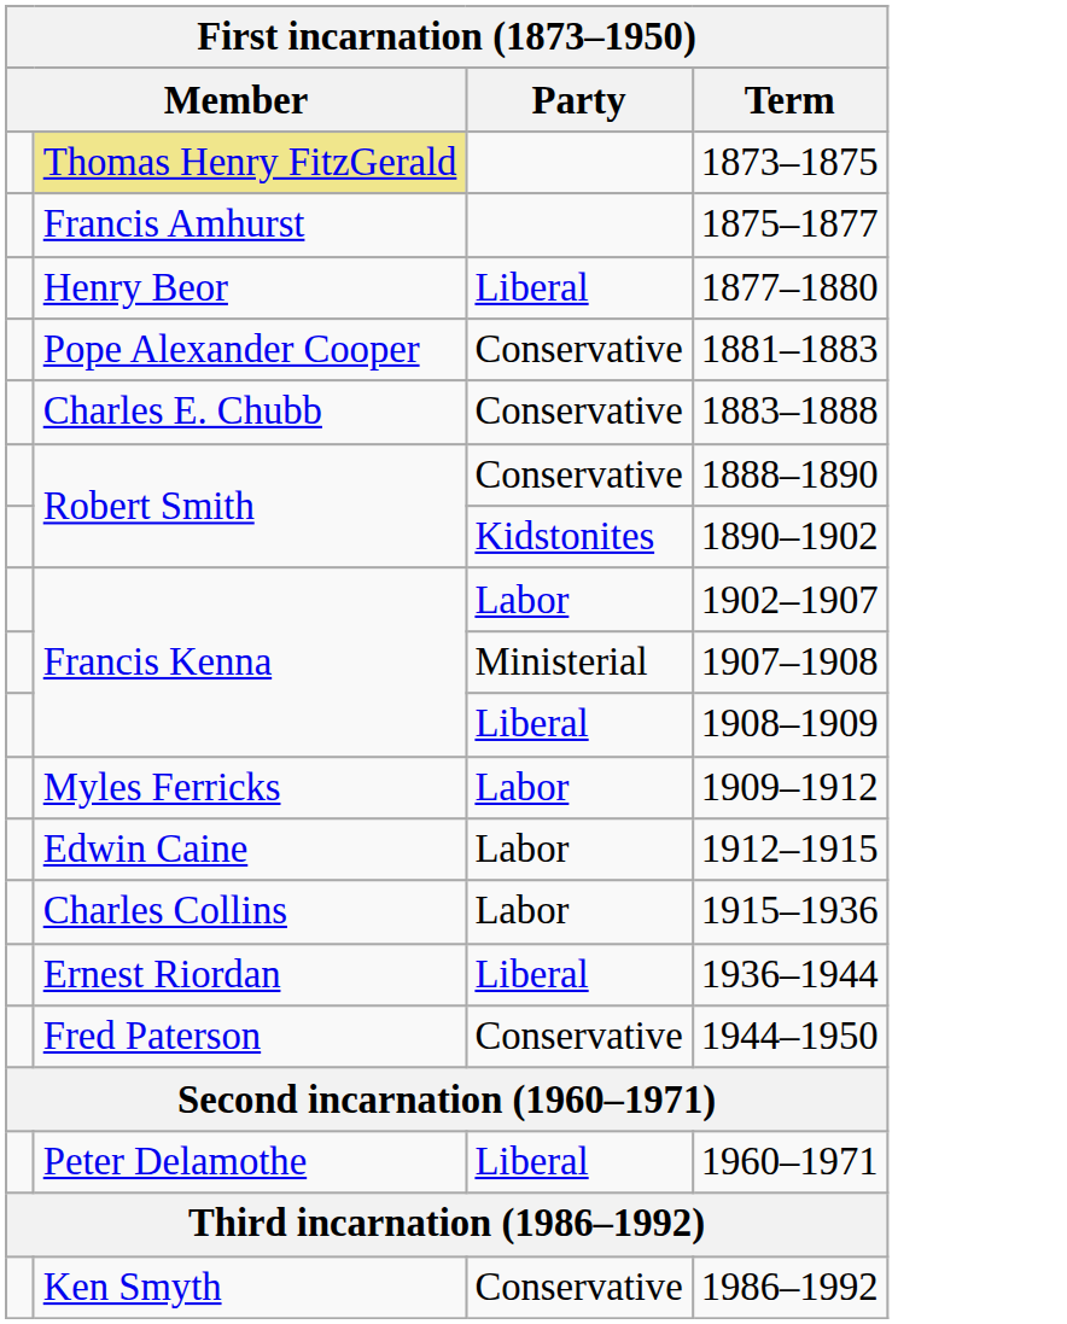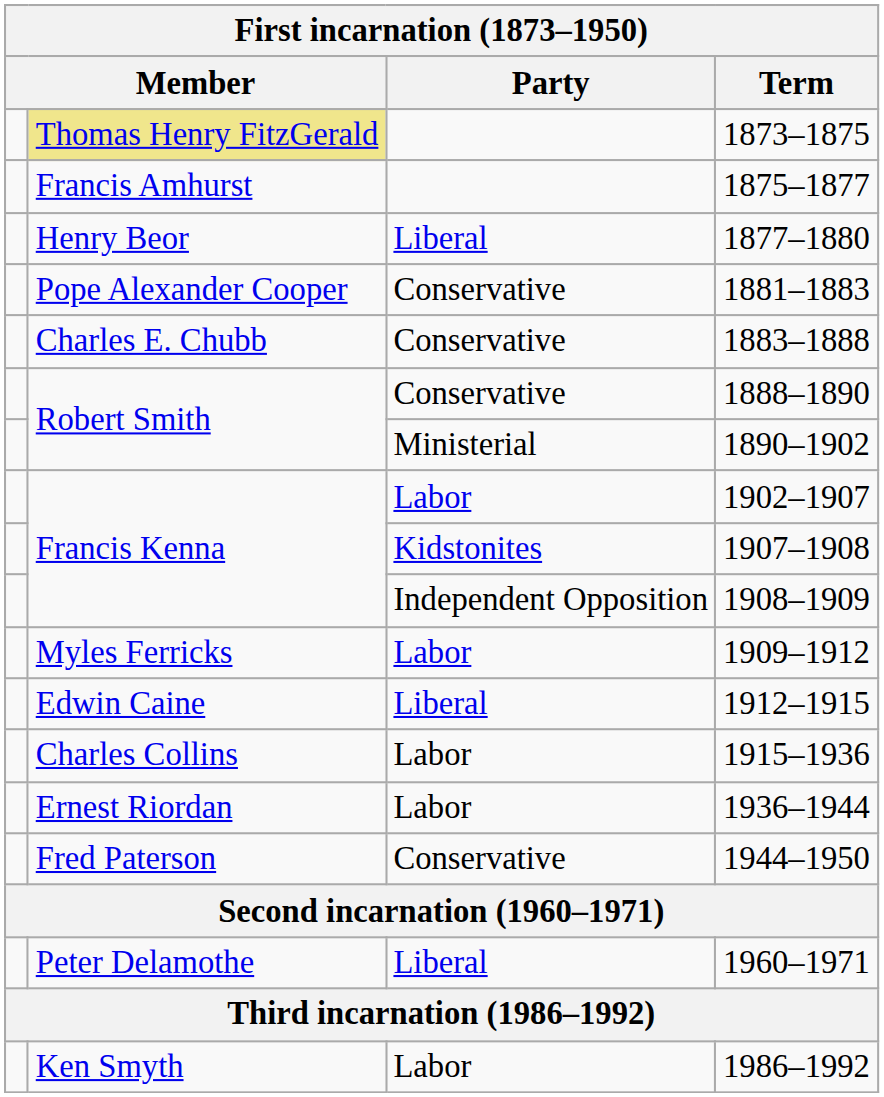 <table class="wikitable">
 <tr>
 <th colspan="4">First incarnation (1873–1950)</th>
 </tr>
 <tr>
 <th colspan="2">Member</th>
 <th>Party</th>
 <th>Term</th>
 </tr>
 <tr>
 <td> </td>
 <td style="background: khaki;"><a href='#'>Thomas Henry FitzGerald</a></td>
 <td></td>
 <td>1873–1875</td>
 </tr>
 <tr>
 <td> </td>
 <td><a href='#'>Francis Amhurst</a></td>
 <td></td>
 <td>1875–1877</td>
 </tr>
 <tr>
 <td> </td>
 <td><a href='#'>Henry Beor</a></td>
 <td><a href='#'>Liberal</a></td>
 <td>1877–1880</td>
 </tr>
 <tr>
 <td> </td>
 <td><a href='#'>Pope Alexander Cooper</a></td>
 <td>Conservative</td>
 <td>1881–1883</td>
 </tr>
 <tr>
 <td> </td>
 <td><a href='#'>Charles E. Chubb</a></td>
 <td>Conservative</td>
 <td>1883–1888</td>
 </tr>
 <tr>
 <td> </td>
 <td rowspan=2><a href='#'>Robert Smith</a></td>
 <td>Conservative</td>
 <td>1888–1890</td>
 </tr>
 <tr>
 <td> </td>
-<td><a href='#'>Kidstonites</a></td>
+<td>Ministerial</td>
 <td>1890–1902</td>
 </tr>
 <tr>
 <td> </td>
 <td rowspan=3><a href='#'>Francis Kenna</a></td>
 <td><a href='#'>Labor</a></td>
 <td>1902–1907</td>
 </tr>
 <tr>
 <td> </td>
-<td>Ministerial</td>
+<td><a href='#'>Kidstonites</a></td>
 <td>1907–1908</td>
 </tr>
 <tr>
 <td> </td>
-<td><a href='#'>Liberal</a></td>
+<td>Independent Opposition</td>
 <td>1908–1909</td>
 </tr>
 <tr>
 <td> </td>
 <td><a href='#'>Myles Ferricks</a></td>
 <td><a href='#'>Labor</a></td>
 <td>1909–1912</td>
 </tr>
 <tr>
 <td> </td>
 <td><a href='#'>Edwin Caine</a></td>
-<td>Labor</td>
+<td><a href='#'>Liberal</a></td>
 <td>1912–1915</td>
 </tr>
 <tr>
 <td> </td>
 <td><a href='#'>Charles Collins</a></td>
 <td>Labor</td>
 <td>1915–1936</td>
 </tr>
 <tr>
 <td> </td>
 <td><a href='#'>Ernest Riordan</a></td>
-<td><a href='#'>Liberal</a></td>
+<td>Labor</td>
 <td>1936–1944</td>
 </tr>
 <tr>
 <td> </td>
 <td><a href='#'>Fred Paterson</a></td>
 <td>Conservative</td>
 <td>1944–1950</td>
 </tr>
 <tr>
 <th colspan="4">Second incarnation (1960–1971)</th>
 </tr>
 <tr>
 <td> </td>
 <td><a href='#'>Peter Delamothe</a></td>
 <td><a href='#'>Liberal</a></td>
 <td>1960–1971</td>
 </tr>
 <tr>
 <th colspan="4">Third incarnation (1986–1992)</th>
 </tr>
 <tr>
 <td> </td>
 <td><a href='#'>Ken Smyth</a></td>
-<td>Conservative</td>
+<td>Labor</td>
 <td>1986–1992</td>
 </tr>
 </table>
